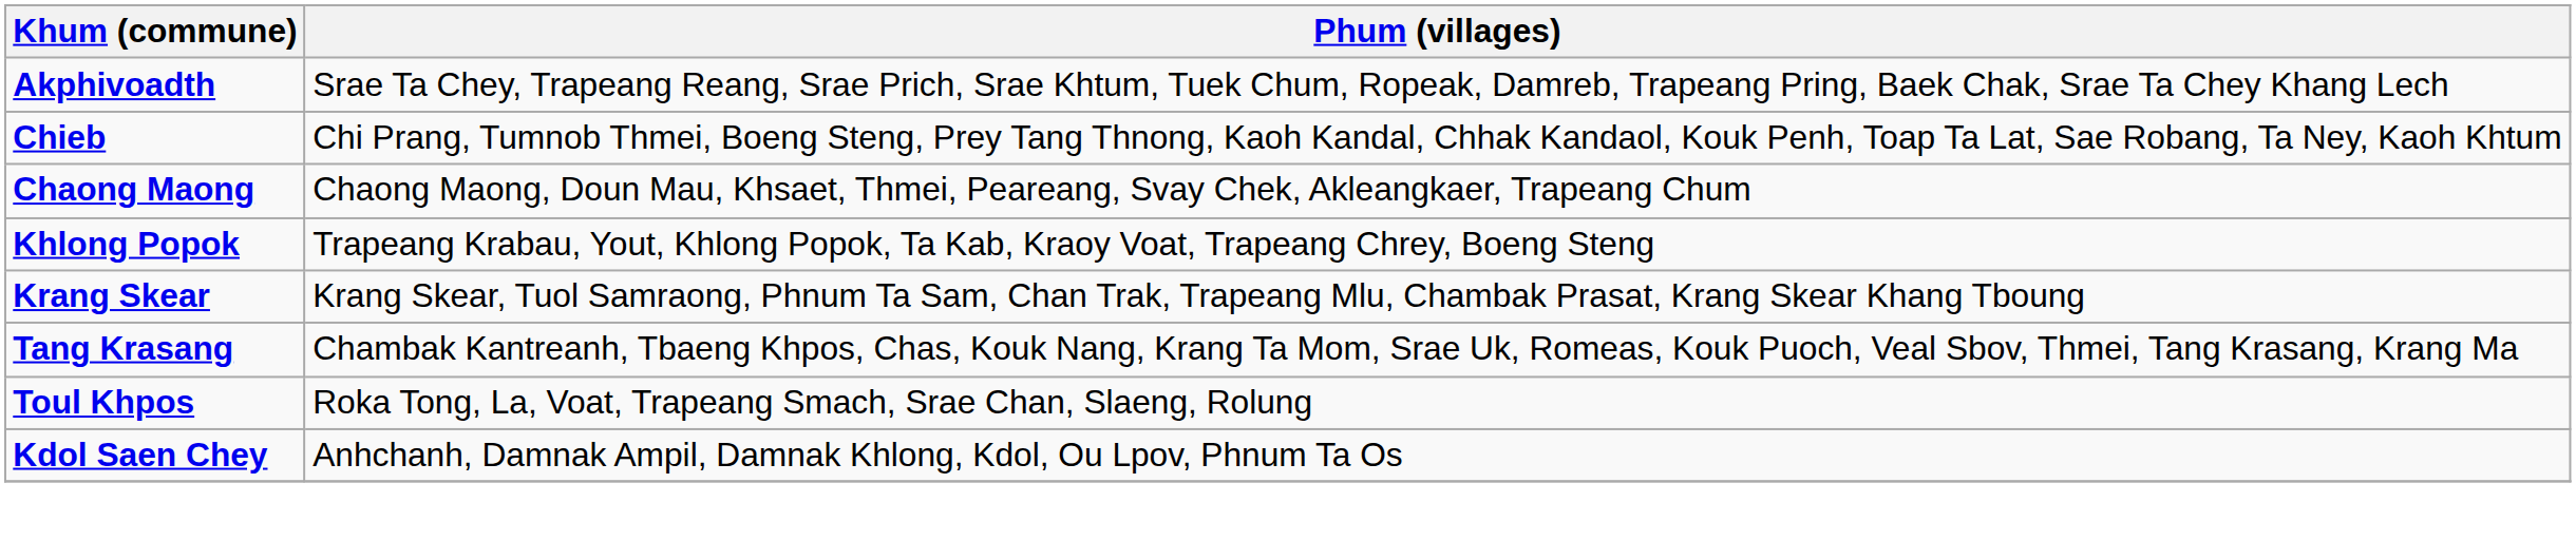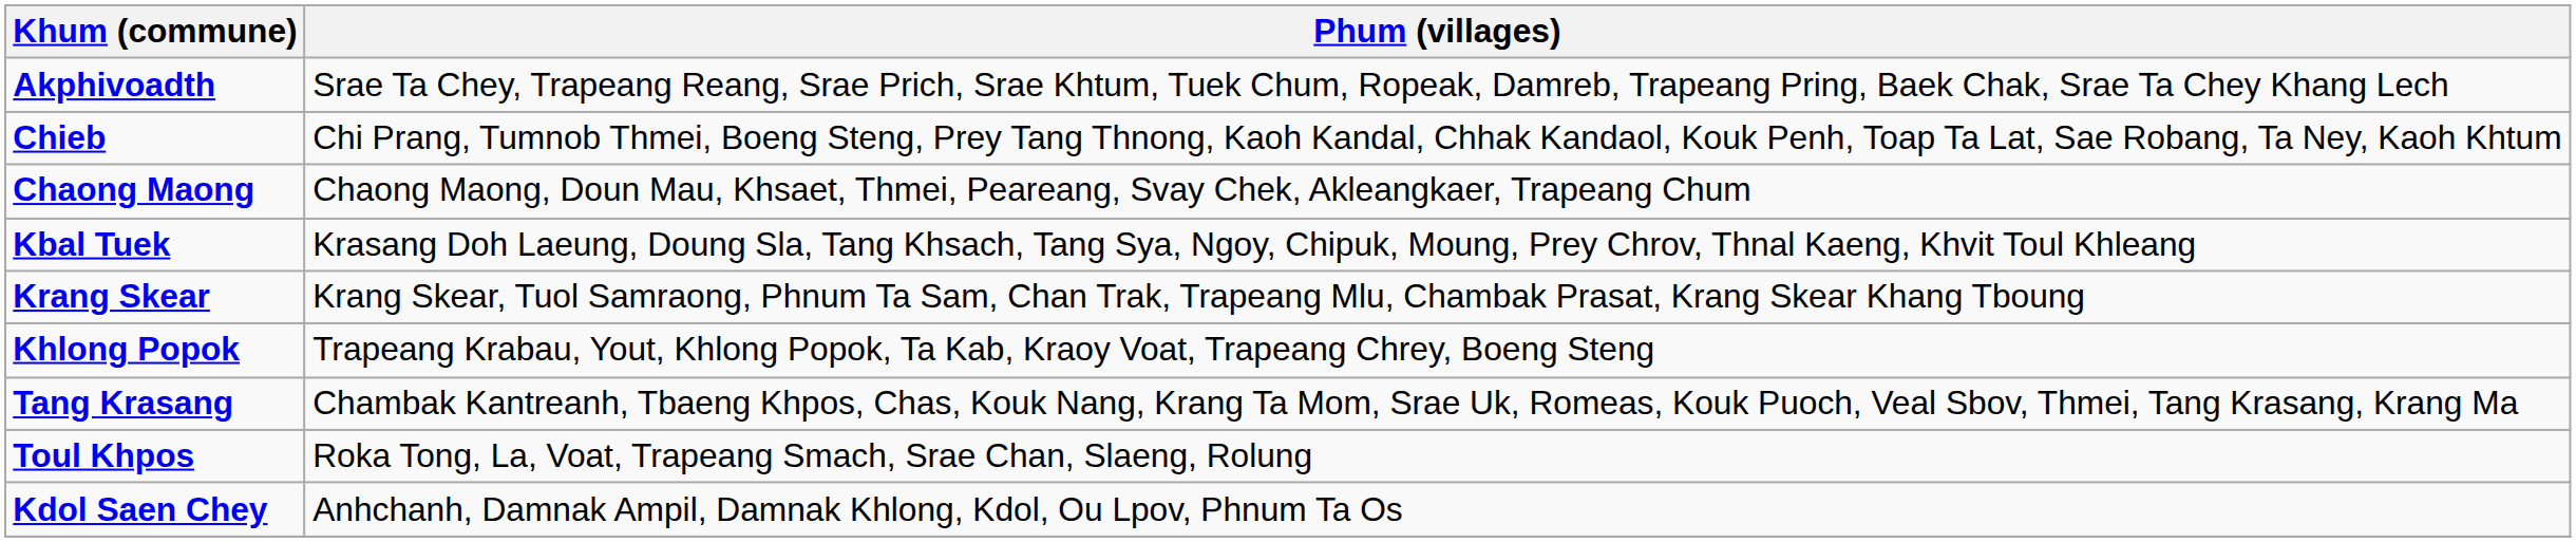 <table class="wikitable">
 <tr>
 <th><a href='#'>Khum</a> (commune)</th>
 <th><a href='#'>Phum</a> (villages)</th>
 </tr>
 <tr>
 <td><strong><a href='#'>Akphivoadth</a></strong></td>
 <td>Srae Ta Chey, Trapeang Reang, Srae Prich, Srae Khtum, Tuek Chum, Ropeak, Damreb, Trapeang Pring, Baek Chak, Srae Ta Chey Khang Lech</td>
 </tr>
 <tr>
 <td><strong><a href='#'>Chieb</a></strong></td>
 <td>Chi Prang, Tumnob Thmei, Boeng Steng, Prey Tang Thnong, Kaoh Kandal, Chhak Kandaol, Kouk Penh, Toap Ta Lat, Sae Robang, Ta Ney, Kaoh Khtum</td>
 </tr>
 <tr>
 <td><strong><a href='#'>Chaong Maong</a></strong></td>
 <td>Chaong Maong, Doun Mau, Khsaet, Thmei, Peareang, Svay Chek, Akleangkaer, Trapeang Chum</td>
 </tr>
 <tr>
-<td><strong><a href='#'>Khlong Popok</a></strong></td>
-<td>Trapeang Krabau, Yout, Khlong Popok, Ta Kab, Kraoy Voat, Trapeang Chrey, Boeng Steng</td>
+<td><strong><a href='#'>Kbal Tuek</a></strong></td>
+<td>Krasang Doh Laeung, Doung Sla, Tang Khsach, Tang Sya, Ngoy, Chipuk, Moung, Prey Chrov, Thnal Kaeng, Khvit Toul Khleang</td>
 </tr>
 <tr>
 <td><strong><a href='#'>Krang Skear</a></strong></td>
 <td>Krang Skear, Tuol Samraong, Phnum Ta Sam, Chan Trak, Trapeang Mlu, Chambak Prasat, Krang Skear Khang Tboung</td>
+</tr>
+<tr>
+<td><strong><a href='#'>Khlong Popok</a></strong></td>
+<td>Trapeang Krabau, Yout, Khlong Popok, Ta Kab, Kraoy Voat, Trapeang Chrey, Boeng Steng</td>
 </tr>
 <tr>
 <td><strong><a href='#'>Tang Krasang</a></strong></td>
 <td>Chambak Kantreanh, Tbaeng Khpos, Chas, Kouk Nang, Krang Ta Mom, Srae Uk, Romeas, Kouk Puoch, Veal Sbov, Thmei, Tang Krasang, Krang Ma</td>
 </tr>
 <tr>
 <td><strong><a href='#'>Toul Khpos</a></strong></td>
 <td>Roka Tong, La, Voat, Trapeang Smach, Srae Chan, Slaeng, Rolung</td>
 </tr>
 <tr>
 <td><strong><a href='#'>Kdol Saen Chey</a></strong></td>
 <td>Anhchanh, Damnak Ampil, Damnak Khlong, Kdol, Ou Lpov, Phnum Ta Os</td>
 </tr>
 <tr>
 </tr>
 </table>
